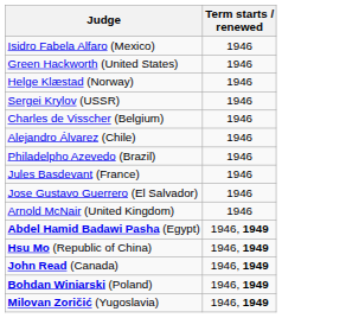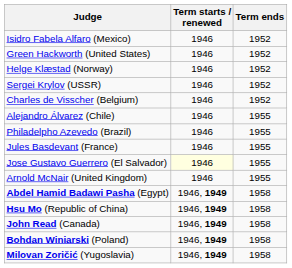 <table class="wikitable sortable" style="text-align:center">
 <tr>
 <th>Judge</th>
 <th>Term starts / <br> renewed</th>
+<th>Term ends</th>
 </tr>
 <tr>
 <td style="text-align:left"> <a href='#'>Isidro Fabela Alfaro</a> (Mexico)</td>
 <td>1946</td>
+<td>1952</td>
 </tr>
 <tr>
 <td style="text-align:left"> <a href='#'>Green Hackworth</a> (United States)</td>
 <td>1946</td>
+<td>1952</td>
 </tr>
 <tr>
 <td style="text-align:left"> <a href='#'>Helge Klæstad</a> (Norway)</td>
 <td>1946</td>
+<td>1952</td>
 </tr>
 <tr>
 <td style="text-align:left"> <a href='#'>Sergei Krylov</a> (USSR)</td>
 <td>1946</td>
+<td>1952</td>
 </tr>
 <tr>
 <td style="text-align:left"> <a href='#'>Charles de Visscher</a> (Belgium)</td>
 <td>1946</td>
+<td>1952</td>
 </tr>
 <tr>
 <td style="text-align:left"> <a href='#'>Alejandro Álvarez</a> (Chile)</td>
 <td>1946</td>
+<td>1955</td>
 </tr>
 <tr>
 <td style="text-align:left"> <a href='#'>Philadelpho Azevedo</a> (Brazil)</td>
 <td>1946</td>
+<td>1955</td>
 </tr>
 <tr>
 <td style="text-align:left"> <a href='#'>Jules Basdevant</a> (France)</td>
 <td>1946</td>
+<td>1955</td>
 </tr>
 <tr>
 <td style="text-align:left"> <a href='#'>Jose Gustavo Guerrero</a> (El Salvador)</td>
-<td>1946</td>
+<td style="background: lightyellow;">1946</td>
+<td>1955</td>
 </tr>
 <tr>
 <td style="text-align:left"> <a href='#'>Arnold McNair</a> (United Kingdom)</td>
 <td>1946</td>
+<td>1955</td>
 </tr>
 <tr>
 <td style="text-align:left"> <strong><a href='#'>Abdel Hamid Badawi Pasha</a></strong> (Egypt)</td>
 <td>1946, <strong>1949</strong></td>
+<td>1958</td>
 </tr>
 <tr>
 <td style="text-align:left"> <strong><a href='#'>Hsu Mo</a></strong> (Republic of China)</td>
 <td>1946, <strong>1949</strong></td>
+<td>1958</td>
 </tr>
 <tr>
 <td style="text-align:left"> <strong><a href='#'>John Read</a></strong> (Canada)</td>
 <td>1946, <strong>1949</strong></td>
+<td>1958</td>
 </tr>
 <tr>
 <td style="text-align:left"> <strong><a href='#'>Bohdan Winiarski</a></strong> (Poland)</td>
 <td>1946, <strong>1949</strong></td>
+<td>1958</td>
 </tr>
 <tr>
 <td style="text-align:left"> <strong><a href='#'>Milovan Zoričić</a></strong> (Yugoslavia)</td>
 <td>1946, <strong>1949</strong></td>
+<td>1958</td>
 </tr>
 </table>
